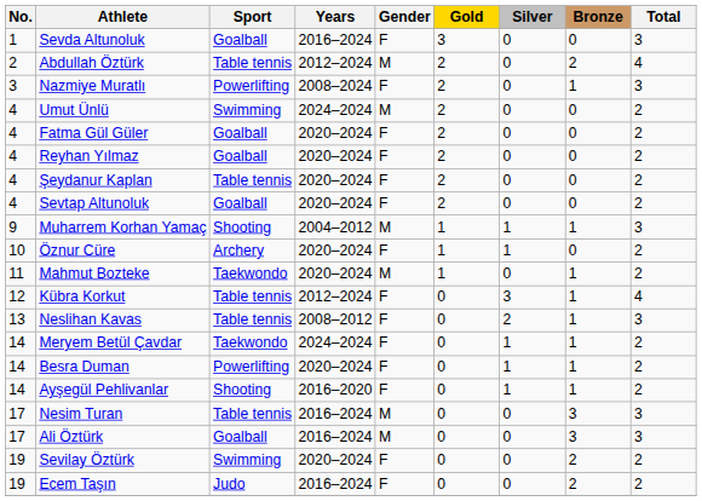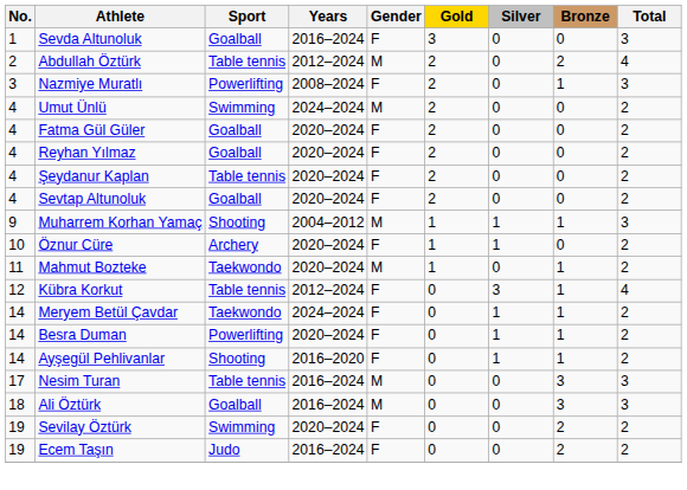 <table class="wikitable sortable">
 <tr>
 <th>No.</th>
 <th>Athlete</th>
 <th>Sport</th>
 <th>Years</th>
 <th>Gender</th>
 <th style="background:gold; width:4.0em; font-weight:bold;">Gold</th>
 <th style="background:silver; width:4.0em; font-weight:bold;">Silver</th>
 <th style="background:#c96; width:4.0em; font-weight:bold;">Bronze</th>
 <th style="width:4.0em;">Total</th>
 </tr>
 <tr>
 <td>1</td>
 <td><a href='#'>Sevda Altunoluk</a></td>
 <td> <a href='#'>Goalball</a></td>
 <td>2016–2024</td>
 <td>F</td>
 <td>3</td>
 <td>0</td>
 <td>0</td>
 <td>3</td>
 </tr>
 <tr>
 <td>2</td>
 <td><a href='#'>Abdullah Öztürk</a></td>
 <td> <a href='#'>Table tennis</a></td>
 <td>2012–2024</td>
 <td>M</td>
 <td>2</td>
 <td>0</td>
 <td>2</td>
 <td>4</td>
 </tr>
 <tr>
 <td>3</td>
 <td><a href='#'>Nazmiye Muratlı</a></td>
 <td> <a href='#'>Powerlifting</a></td>
 <td>2008–2024</td>
 <td>F</td>
 <td>2</td>
 <td>0</td>
 <td>1</td>
 <td>3</td>
 </tr>
 <tr>
 <td>4</td>
 <td><a href='#'>Umut Ünlü</a></td>
 <td> <a href='#'>Swimming</a></td>
 <td>2024–2024</td>
 <td>M</td>
 <td>2</td>
 <td>0</td>
 <td>0</td>
 <td>2</td>
 </tr>
 <tr>
 <td>4</td>
 <td><a href='#'>Fatma Gül Güler</a></td>
 <td> <a href='#'>Goalball</a></td>
 <td>2020–2024</td>
 <td>F</td>
 <td>2</td>
 <td>0</td>
 <td>0</td>
 <td>2</td>
 </tr>
 <tr>
 <td>4</td>
 <td><a href='#'>Reyhan Yılmaz</a></td>
 <td> <a href='#'>Goalball</a></td>
 <td>2020–2024</td>
 <td>F</td>
 <td>2</td>
 <td>0</td>
 <td>0</td>
 <td>2</td>
 </tr>
 <tr>
 <td>4</td>
 <td><a href='#'>Şeydanur Kaplan</a></td>
 <td> <a href='#'>Table tennis</a></td>
 <td>2020–2024</td>
 <td>F</td>
 <td>2</td>
 <td>0</td>
 <td>0</td>
 <td>2</td>
 </tr>
 <tr>
 <td>4</td>
 <td><a href='#'>Sevtap Altunoluk</a></td>
 <td> <a href='#'>Goalball</a></td>
 <td>2020–2024</td>
 <td>F</td>
 <td>2</td>
 <td>0</td>
 <td>0</td>
 <td>2</td>
 </tr>
 <tr>
 <td>9</td>
 <td><a href='#'>Muharrem Korhan Yamaç</a></td>
 <td> <a href='#'>Shooting</a></td>
 <td>2004–2012</td>
 <td>M</td>
 <td>1</td>
 <td>1</td>
 <td>1</td>
 <td>3</td>
 </tr>
 <tr>
 <td>10</td>
 <td><a href='#'>Öznur Cüre</a></td>
 <td> <a href='#'>Archery</a></td>
 <td>2020–2024</td>
 <td>F</td>
 <td>1</td>
 <td>1</td>
 <td>0</td>
 <td>2</td>
 </tr>
 <tr>
 <td>11</td>
 <td><a href='#'>Mahmut Bozteke</a></td>
 <td> <a href='#'>Taekwondo</a></td>
 <td>2020–2024</td>
 <td>M</td>
 <td>1</td>
 <td>0</td>
 <td>1</td>
 <td>2</td>
 </tr>
 <tr>
 <td>12</td>
 <td><a href='#'>Kübra Korkut</a></td>
 <td> <a href='#'>Table tennis</a></td>
 <td>2012–2024</td>
 <td>F</td>
 <td>0</td>
 <td>3</td>
 <td>1</td>
 <td>4</td>
 </tr>
 <tr>
-<td>13</td>
-<td><a href='#'>Neslihan Kavas</a></td>
-<td> <a href='#'>Table tennis</a></td>
-<td>2008–2012</td>
-<td>F</td>
-<td>0</td>
-<td>2</td>
-<td>1</td>
-<td>3</td>
-</tr>
-<tr>
 <td>14</td>
 <td><a href='#'>Meryem Betül Çavdar</a></td>
 <td> <a href='#'>Taekwondo</a></td>
 <td>2024–2024</td>
 <td>F</td>
 <td>0</td>
 <td>1</td>
 <td>1</td>
 <td>2</td>
 </tr>
 <tr>
 <td>14</td>
 <td><a href='#'>Besra Duman</a></td>
 <td> <a href='#'>Powerlifting</a></td>
 <td>2020–2024</td>
 <td>F</td>
 <td>0</td>
 <td>1</td>
 <td>1</td>
 <td>2</td>
 </tr>
 <tr>
 <td>14</td>
 <td><a href='#'>Ayşegül Pehlivanlar</a></td>
 <td> <a href='#'>Shooting</a></td>
 <td>2016–2020</td>
 <td>F</td>
 <td>0</td>
 <td>1</td>
 <td>1</td>
 <td>2</td>
 </tr>
 <tr>
 <td>17</td>
 <td><a href='#'>Nesim Turan</a></td>
 <td> <a href='#'>Table tennis</a></td>
 <td>2016–2024</td>
 <td>M</td>
 <td>0</td>
 <td>0</td>
 <td>3</td>
 <td>3</td>
 </tr>
 <tr>
-<td>17</td>
+<td>18</td>
 <td><a href='#'>Ali Öztürk</a></td>
 <td> <a href='#'>Goalball</a></td>
 <td>2016–2024</td>
 <td>M</td>
 <td>0</td>
 <td>0</td>
 <td>3</td>
 <td>3</td>
 </tr>
 <tr>
 <td>19</td>
 <td><a href='#'>Sevilay Öztürk</a></td>
 <td> <a href='#'>Swimming</a></td>
 <td>2020–2024</td>
 <td>F</td>
 <td>0</td>
 <td>0</td>
 <td>2</td>
 <td>2</td>
 </tr>
 <tr>
 <td>19</td>
 <td><a href='#'>Ecem Taşın</a></td>
 <td> <a href='#'>Judo</a></td>
 <td>2016–2024</td>
 <td>F</td>
 <td>0</td>
 <td>0</td>
 <td>2</td>
 <td>2</td>
 </tr>
 <tr>
 </tr>
 </table>
